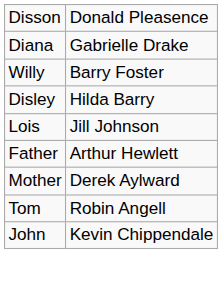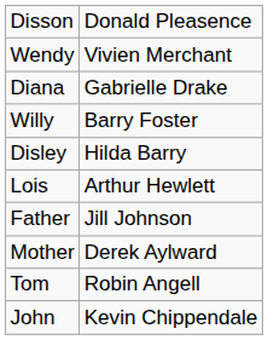 <table class="wikitable">
 <tr>
 <td>Disson</td>
 <td>Donald Pleasence</td>
+</tr>
+<tr>
+<td>Wendy</td>
+<td>Vivien Merchant</td>
 </tr>
 <tr>
 <td>Diana</td>
 <td>Gabrielle Drake</td>
 </tr>
 <tr>
 <td>Willy</td>
 <td>Barry Foster</td>
 </tr>
 <tr>
 <td>Disley</td>
 <td>Hilda Barry</td>
 </tr>
 <tr>
 <td>Lois</td>
-<td>Jill Johnson</td>
+<td>Arthur Hewlett</td>
 </tr>
 <tr>
 <td>Father</td>
-<td>Arthur Hewlett</td>
+<td>Jill Johnson</td>
 </tr>
 <tr>
 <td>Mother</td>
 <td>Derek Aylward</td>
 </tr>
 <tr>
 <td>Tom</td>
 <td>Robin Angell</td>
 </tr>
 <tr>
 <td>John</td>
 <td>Kevin Chippendale</td>
 </tr>
 </table>
